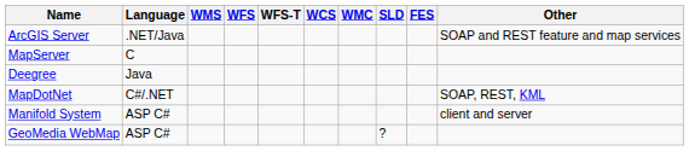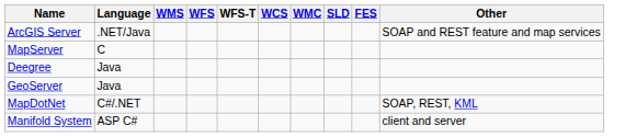 <table class=wikitable>
 <tr>
 <th>Name</th>
 <th>Language</th>
 <th><a href='#'>WMS</a></th>
 <th><a href='#'>WFS</a></th>
 <th>WFS-T</th>
 <th><a href='#'>WCS</a></th>
 <th><a href='#'>WMC</a></th>
 <th><a href='#'>SLD</a></th>
 <th><a href='#'>FES</a></th>
 <th>Other</th>
 </tr>
 <tr>
 <td><a href='#'>ArcGIS Server</a></td>
 <td>.NET/Java</td>
 <td></td>
 <td></td>
 <td></td>
 <td></td>
 <td></td>
 <td></td>
 <td></td>
 <td>SOAP and REST feature and map services</td>
 </tr>
 <tr>
 <td><a href='#'>MapServer</a></td>
 <td>C</td>
 <td></td>
 <td></td>
 <td></td>
 <td></td>
 <td></td>
 <td></td>
 <td></td>
 <td></td>
 </tr>
 <tr>
 <td><a href='#'>Deegree</a></td>
 <td>Java</td>
 <td></td>
 <td></td>
 <td></td>
 <td></td>
 <td></td>
 <td></td>
 <td></td>
 <td></td>
 </tr>
 <tr>
+<td><a href='#'>GeoServer</a></td>
+<td>Java</td>
+<td></td>
+<td></td>
+<td></td>
+<td></td>
+<td></td>
+<td></td>
+<td></td>
+<td></td>
+</tr>
+<tr>
 <td><a href='#'>MapDotNet</a></td>
 <td>C#/.NET</td>
 <td></td>
 <td></td>
 <td></td>
 <td></td>
 <td></td>
 <td></td>
 <td></td>
 <td>SOAP, REST, <a href='#'>KML</a></td>
 </tr>
 <tr>
 <td><a href='#'>Manifold System</a></td>
 <td>ASP C#</td>
 <td></td>
 <td></td>
 <td></td>
 <td></td>
 <td></td>
 <td></td>
 <td></td>
 <td>client and server</td>
 </tr>
-<tr>
-<td><a href='#'>GeoMedia WebMap</a></td>
-<td>ASP C#</td>
-<td></td>
-<td></td>
-<td></td>
-<td></td>
-<td></td>
-<td>?</td>
-<td></td>
-<td></td>
-</tr>
 </table>
